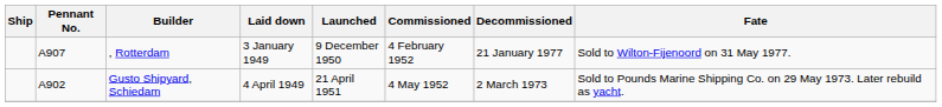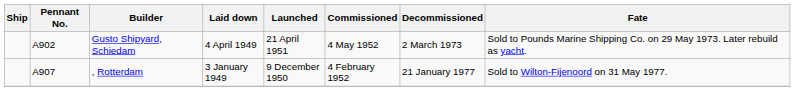 <table class="wikitable" style="font-size:97%;">
 <tr>
 <th>Ship</th>
 <th>Pennant No.</th>
 <th>Builder</th>
 <th width="90">Laid down</th>
 <th width="90">Launched</th>
 <th width="90">Commissioned</th>
 <th width="90">Decommissioned</th>
 <th>Fate</th>
 </tr>
 <tr>
 <td></td>
+<td>A902</td>
+<td><a href='#'>Gusto Shipyard</a>, <a href='#'>Schiedam</a></td>
+<td>4 April 1949</td>
+<td>21 April 1951</td>
+<td>4 May 1952</td>
+<td>2 March 1973</td>
+<td>Sold to Pounds Marine Shipping Co. on 29 May 1973. Later rebuild as <a href='#'>yacht</a>.</td>
+</tr>
+<tr>
+<td></td>
 <td>A907</td>
 <td>, <a href='#'>Rotterdam</a></td>
 <td>3 January 1949</td>
 <td>9 December 1950</td>
 <td>4 February 1952</td>
 <td>21 January 1977</td>
 <td>Sold to <a href='#'>Wilton-Fijenoord</a> on 31 May 1977.</td>
 </tr>
 <tr>
-<td></td>
-<td>A902</td>
-<td><a href='#'>Gusto Shipyard</a>, <a href='#'>Schiedam</a></td>
-<td>4 April 1949</td>
-<td>21 April 1951</td>
-<td>4 May 1952</td>
-<td>2 March 1973</td>
-<td>Sold to Pounds Marine Shipping Co. on 29 May 1973. Later rebuild as <a href='#'>yacht</a>.</td>
-</tr>
-<tr>
 </tr>
 </table>
